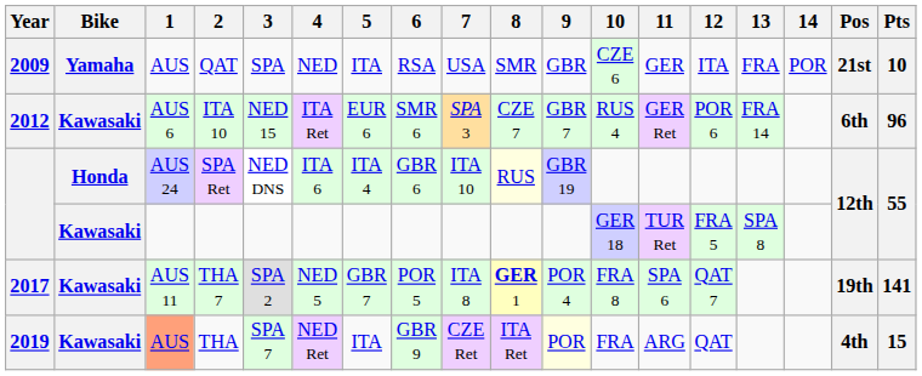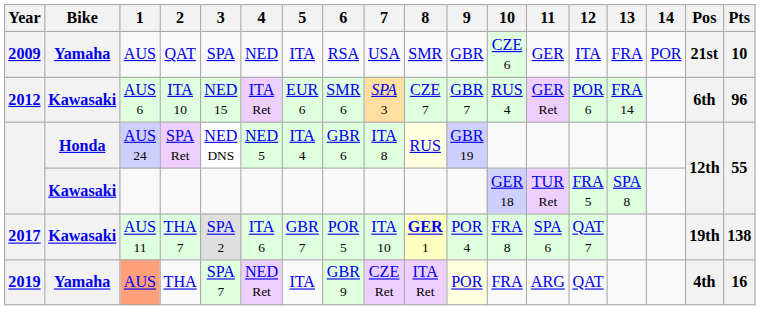 <table class="wikitable" style="text-align:center; font-size:90%">
 <tr>
 <th>Year</th>
 <th>Bike</th>
 <th>1</th>
 <th>2</th>
 <th>3</th>
 <th>4</th>
 <th>5</th>
 <th>6</th>
 <th>7</th>
 <th>8</th>
 <th>9</th>
 <th>10</th>
 <th>11</th>
 <th>12</th>
 <th>13</th>
 <th>14</th>
 <th>Pos</th>
 <th>Pts</th>
 </tr>
 <tr>
 <th><a href='#'>2009</a></th>
 <th><a href='#'>Yamaha</a></th>
 <td><a href='#'>AUS</a></td>
 <td><a href='#'>QAT</a></td>
 <td><a href='#'>SPA</a></td>
 <td><a href='#'>NED</a></td>
 <td><a href='#'>ITA</a></td>
 <td><a href='#'>RSA</a></td>
 <td><a href='#'>USA</a></td>
 <td><a href='#'>SMR</a></td>
 <td><a href='#'>GBR</a></td>
 <td style="background:#DFFFDF;"><a href='#'>CZE</a><br><small>6</small></td>
 <td><a href='#'>GER</a></td>
 <td><a href='#'>ITA</a></td>
 <td><a href='#'>FRA</a></td>
 <td><a href='#'>POR</a></td>
 <th>21st</th>
 <th>10</th>
 </tr>
 <tr>
 <th><a href='#'>2012</a></th>
 <th><a href='#'>Kawasaki</a></th>
 <td style="background:#DFFFDF;"><a href='#'>AUS</a><br><small>6</small></td>
 <td style="background:#DFFFDF;"><a href='#'>ITA</a><br><small>10</small></td>
 <td style="background:#DFFFDF;"><a href='#'>NED</a><br><small>15</small></td>
 <td style="background:#EFCFFF;"><a href='#'>ITA</a><br><small>Ret</small></td>
 <td style="background:#DFFFDF;"><a href='#'>EUR</a><br><small>6</small></td>
 <td style="background:#DFFFDF;"><a href='#'>SMR</a><br><small>6</small></td>
 <td style="background:#FFDF9F;"><em><a href='#'>SPA</a></em><br><small>3</small></td>
 <td style="background:#DFFFDF;"><a href='#'>CZE</a><br><small>7</small></td>
 <td style="background:#DFFFDF;"><a href='#'>GBR</a><br><small>7</small></td>
 <td style="background:#DFFFDF;"><a href='#'>RUS</a><br><small>4</small></td>
 <td style="background:#EFCFFF;"><a href='#'>GER</a><br><small>Ret</small></td>
 <td style="background:#DFFFDF;"><a href='#'>POR</a><br><small>6</small></td>
 <td style="background:#DFFFDF;"><a href='#'>FRA</a><br><small>14</small></td>
 <td></td>
 <th>6th</th>
 <th>96</th>
 </tr>
 <tr>
 <th rowspan=2></th>
 <th><a href='#'>Honda</a></th>
 <td style="background:#CFCFFF;"><a href='#'>AUS</a><br><small>24</small></td>
 <td style="background:#EFCFFF;"><a href='#'>SPA</a><br><small>Ret</small></td>
 <td style="background:#FFFFFF;"><a href='#'>NED</a><br><small>DNS</small></td>
-<td style="background:#DFFFDF;"><a href='#'>ITA</a><br><small>6</small></td>
+<td style="background:#DFFFDF;"><a href='#'>NED</a><br><small>5</small></td>
 <td style="background:#DFFFDF;"><a href='#'>ITA</a><br><small>4</small></td>
 <td style="background:#DFFFDF;"><a href='#'>GBR</a><br><small>6</small></td>
-<td style="background:#DFFFDF;"><a href='#'>ITA</a><br><small>10</small></td>
+<td style="background:#DFFFDF;"><a href='#'>ITA</a><br><small>8</small></td>
 <td style="background: lightyellow;"><a href='#'>RUS</a></td>
 <td style="background:#CFCFFF;"><a href='#'>GBR</a><br><small>19</small></td>
 <td></td>
 <td></td>
 <td></td>
 <td></td>
 <td></td>
 <th rowspan=2>12th</th>
 <th rowspan=2>55</th>
 </tr>
 <tr>
 <th><a href='#'>Kawasaki</a></th>
 <td></td>
 <td></td>
 <td></td>
 <td></td>
 <td></td>
 <td></td>
 <td></td>
 <td></td>
 <td></td>
 <td style="background:#CFCFFF;"><a href='#'>GER</a><br><small>18</small></td>
 <td style="background:#EFCFFF;"><a href='#'>TUR</a><br><small>Ret</small></td>
 <td style="background:#DFFFDF;"><a href='#'>FRA</a><br><small>5</small></td>
 <td style="background:#DFFFDF;"><a href='#'>SPA</a><br><small>8</small></td>
 <td></td>
 </tr>
 <tr>
 <th><a href='#'>2017</a></th>
 <th><a href='#'>Kawasaki</a></th>
 <td style="background:#DFFFDF;"><a href='#'>AUS</a><br><small>11</small></td>
 <td style="background:#DFFFDF;"><a href='#'>THA</a><br><small>7</small></td>
 <td style="background:#DFDFDF;"><a href='#'>SPA</a><br><small>2</small></td>
-<td style="background:#DFFFDF;"><a href='#'>NED</a><br><small>5</small></td>
+<td style="background:#DFFFDF;"><a href='#'>ITA</a><br><small>6</small></td>
 <td style="background:#DFFFDF;"><a href='#'>GBR</a><br><small>7</small></td>
 <td style="background:#DFFFDF;"><a href='#'>POR</a><br><small>5</small></td>
-<td style="background:#DFFFDF;"><a href='#'>ITA</a><br><small>8</small></td>
+<td style="background:#DFFFDF;"><a href='#'>ITA</a><br><small>10</small></td>
 <td style="background:#FFFFBF;"><strong><a href='#'>GER</a></strong><br><small>1</small></td>
 <td style="background:#DFFFDF;"><a href='#'>POR</a><br><small>4</small></td>
 <td style="background:#DFFFDF;"><a href='#'>FRA</a><br><small>8</small></td>
 <td style="background:#DFFFDF;"><a href='#'>SPA</a><br><small>6</small></td>
 <td style="background:#DFFFDF;"><a href='#'>QAT</a><br><small>7</small></td>
 <td></td>
 <td></td>
 <th>19th</th>
-<th>141</th>
+<th>138</th>
 </tr>
 <tr>
 <th><a href='#'>2019</a></th>
-<th><a href='#'>Kawasaki</a></th>
+<th><a href='#'>Yamaha</a></th>
 <td style="background: lightsalmon;"><a href='#'>AUS</a></td>
 <td><a href='#'>THA</a></td>
 <td style="background:#DFFFDF;"><a href='#'>SPA</a><br><small>7</small></td>
 <td style="background:#efcfff;"><a href='#'>NED</a><br><small>Ret</small></td>
 <td><a href='#'>ITA</a></td>
 <td style="background:#DFFFDF;"><a href='#'>GBR</a><br><small>9</small></td>
 <td style="background:#efcfff;"><a href='#'>CZE</a><br><small>Ret</small></td>
 <td style="background:#efcfff;"><a href='#'>ITA</a><br><small>Ret</small></td>
 <td style="background: lightyellow;"><a href='#'>POR</a></td>
 <td><a href='#'>FRA</a></td>
 <td><a href='#'>ARG</a></td>
 <td><a href='#'>QAT</a></td>
 <td></td>
 <td></td>
 <th>4th</th>
-<th>15</th>
+<th>16</th>
 </tr>
 </table>
